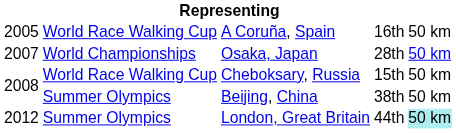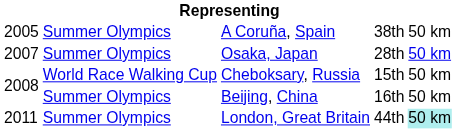 <table>
 <tr>
 <th colspan="6">Representing </th>
 </tr>
 <tr>
 <td>2005</td>
-<td><a href='#'>World Race Walking Cup</a></td>
+<td><a href='#'>Summer Olympics</a></td>
 <td><a href='#'>A Coruña</a>, <a href='#'>Spain</a></td>
-<td>16th</td>
+<td>38th</td>
 <td>50 km</td>
 <td></td>
 </tr>
 <tr>
 <td>2007</td>
-<td><a href='#'>World Championships</a></td>
+<td><a href='#'>Summer Olympics</a></td>
 <td><a href='#'>Osaka, Japan</a></td>
 <td>28th</td>
 <td><a href='#'>50 km</a></td>
 <td></td>
 </tr>
 <tr>
 <td rowspan=2>2008</td>
 <td><a href='#'>World Race Walking Cup</a></td>
 <td><a href='#'>Cheboksary</a>, <a href='#'>Russia</a></td>
 <td>15th</td>
 <td>50 km</td>
 <td></td>
 </tr>
 <tr>
 <td><a href='#'>Summer Olympics</a></td>
 <td><a href='#'>Beijing</a>, <a href='#'>China</a></td>
-<td>38th</td>
+<td>16th</td>
 <td>50 km</td>
 <td></td>
 </tr>
 <tr>
-<td>2012</td>
+<td>2011</td>
 <td><a href='#'>Summer Olympics</a></td>
 <td><a href='#'>London, Great Britain</a></td>
 <td>44th</td>
 <td style="background: paleturquoise;">50 km</td>
 <td></td>
 </tr>
 </table>
